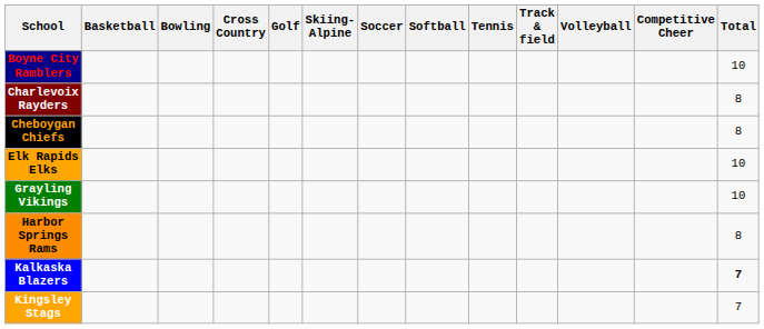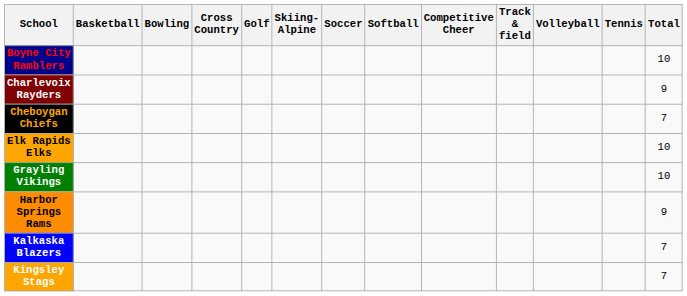 <table class="wikitable" style="text-align: center; font-size: 95%">
 <tr>
 <th scope="col">School</th>
 <th scope="col">Basketball</th>
 <th scope="col">Bowling</th>
 <th scope="col">Cross Country</th>
 <th scope="col">Golf</th>
 <th scope="col">Skiing- Alpine</th>
 <th scope="col">Soccer</th>
 <th scope="col">Softball</th>
-<th scope="col">Tennis</th>
+<th scope="col">Competitive Cheer</th>
 <th scope="col">Track & field</th>
 <th scope="col">Volleyball</th>
-<th scope="col">Competitive Cheer</th>
+<th scope="col">Tennis</th>
 <th scope="col">Total</th>
 </tr>
 <tr>
 <th align=center style="background:darkblue;color:red">Boyne City Ramblers</th>
 <td></td>
 <td></td>
 <td></td>
 <td></td>
 <td></td>
 <td></td>
 <td></td>
 <td></td>
 <td></td>
 <td></td>
 <td></td>
 <td>10</td>
 </tr>
 <tr>
 <th align=center style="background:maroon;color:white">Charlevoix Rayders</th>
 <td></td>
 <td></td>
 <td></td>
 <td></td>
 <td></td>
 <td></td>
 <td></td>
 <td></td>
 <td></td>
 <td></td>
 <td></td>
-<td>8</td>
+<td>9</td>
 </tr>
 <tr>
 <th align=center style="background:black;color:orange">Cheboygan Chiefs</th>
 <td></td>
 <td></td>
 <td></td>
 <td></td>
 <td></td>
 <td></td>
 <td></td>
 <td></td>
 <td></td>
 <td></td>
 <td></td>
-<td>8</td>
+<td>7</td>
 </tr>
 <tr>
 <th align=center style="background:orange;color:black">Elk Rapids Elks</th>
 <td></td>
 <td></td>
 <td></td>
 <td></td>
 <td></td>
 <td></td>
 <td></td>
 <td></td>
 <td></td>
 <td></td>
 <td></td>
 <td>10</td>
 </tr>
 <tr>
 <th align=center style="background:green;color:white">Grayling Vikings</th>
 <td></td>
 <td></td>
 <td></td>
 <td></td>
 <td></td>
 <td></td>
 <td></td>
 <td></td>
 <td></td>
 <td></td>
 <td></td>
 <td>10</td>
 </tr>
 <tr>
 <th align=center style="background:darkorange;color:black">Harbor Springs Rams</th>
 <td></td>
 <td></td>
 <td></td>
 <td></td>
 <td></td>
 <td></td>
 <td></td>
 <td></td>
 <td></td>
 <td></td>
 <td></td>
-<td>8</td>
+<td>9</td>
 </tr>
 <tr>
 <th align=center style="background:blue;color:white">Kalkaska Blazers</th>
 <td></td>
 <td></td>
 <td></td>
 <td></td>
 <td></td>
 <td></td>
 <td></td>
 <td></td>
 <td></td>
 <td></td>
 <td></td>
-<td><strong>7</strong></td>
+<td>7</td>
 </tr>
 <tr>
 <th align=center style="background:orange;color:white">Kingsley Stags</th>
 <td></td>
 <td></td>
 <td></td>
 <td></td>
 <td></td>
 <td></td>
 <td></td>
 <td></td>
 <td></td>
 <td></td>
 <td></td>
 <td>7</td>
 </tr>
 </table>
